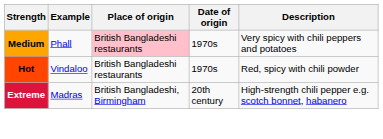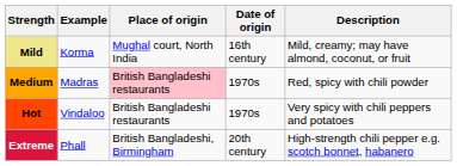 <table class="wikitable" style="margin: 1em auto;">
 <tr>
 <th>Strength</th>
 <th>Example</th>
 <th>Place of origin</th>
 <th>Date of origin</th>
 <th>Description</th>
 </tr>
 <tr>
+<th style="background:Khaki;">Mild</th>
+<td><a href='#'>Korma</a></td>
+<td><a href='#'>Mughal</a> court, North India</td>
+<td>16th century</td>
+<td>Mild, creamy; may have almond, coconut, or fruit</td>
+</tr>
+<tr>
 <th style="background:Orange;">Medium</th>
-<td><a href='#'>Phall</a></td>
+<td><a href='#'>Madras</a></td>
 <td style="background: pink;">British Bangladeshi restaurants</td>
 <td>1970s</td>
-<td>Very spicy with chili peppers and potatoes</td>
+<td>Red, spicy with chili powder</td>
 </tr>
 <tr>
 <th style="background:OrangeRed;">Hot</th>
 <td><a href='#'>Vindaloo</a></td>
 <td>British Bangladeshi restaurants</td>
 <td>1970s</td>
-<td>Red, spicy with chili powder</td>
+<td>Very spicy with chili peppers and potatoes</td>
 </tr>
 <tr>
 <th style="background:Crimson; color:white">Extreme</th>
-<td><a href='#'>Madras</a></td>
+<td><a href='#'>Phall</a></td>
 <td>British Bangladeshi, <a href='#'>Birmingham</a></td>
 <td>20th century</td>
 <td>High-strength chili pepper e.g. <a href='#'>scotch bonnet</a>, <a href='#'>habanero</a></td>
 </tr>
 </table>
